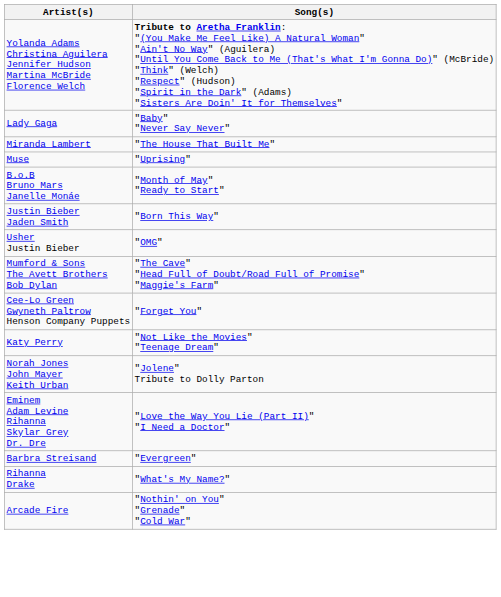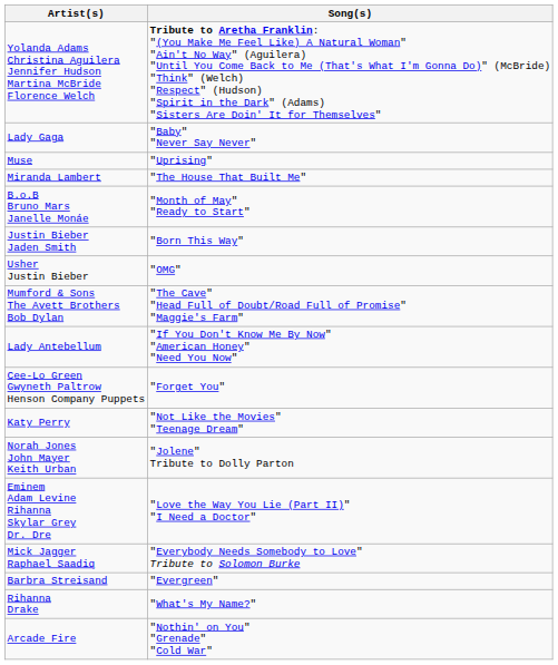 <table class="wikitable">
 <tr>
 <th>Artist(s)</th>
 <th>Song(s)</th>
 </tr>
 <tr>
 <td><a href='#'>Yolanda Adams</a><br><a href='#'>Christina Aguilera</a><br><a href='#'>Jennifer Hudson</a><br><a href='#'>Martina McBride</a><br><a href='#'>Florence Welch</a></td>
 <td><strong>Tribute to <a href='#'>Aretha Franklin</a></strong>:<br>"<a href='#'>(You Make Me Feel Like) A Natural Woman</a>"<br>"<a href='#'>Ain't No Way</a>" (Aguilera)<br>"<a href='#'>Until You Come Back to Me (That's What I'm Gonna Do)</a>" (McBride)<br>"<a href='#'>Think</a>" (Welch)<br>"<a href='#'>Respect</a>" (Hudson)<br>"<a href='#'>Spirit in the Dark</a>" (Adams)<br>"<a href='#'>Sisters Are Doin' It for Themselves</a>"</td>
 </tr>
 <tr>
 <td><a href='#'>Lady Gaga</a></td>
 <td>"<a href='#'>Baby</a>"<br>"<a href='#'>Never Say Never</a>"</td>
 </tr>
 <tr>
+<td><a href='#'>Muse</a></td>
+<td>"<a href='#'>Uprising</a>"</td>
+</tr>
+<tr>
 <td><a href='#'>Miranda Lambert</a></td>
 <td>"<a href='#'>The House That Built Me</a>"</td>
-</tr>
-<tr>
-<td><a href='#'>Muse</a></td>
-<td>"<a href='#'>Uprising</a>"</td>
 </tr>
 <tr>
 <td><a href='#'>B.o.B</a><br><a href='#'>Bruno Mars</a><br><a href='#'>Janelle Monáe</a></td>
 <td>"<a href='#'>Month of May</a>"<br>"<a href='#'>Ready to Start</a>"</td>
 </tr>
 <tr>
 <td><a href='#'>Justin Bieber</a> <br> <a href='#'>Jaden Smith</a></td>
 <td>"<a href='#'>Born This Way</a>"</td>
 </tr>
 <tr>
 <td><a href='#'>Usher</a> <br> Justin Bieber</td>
 <td>"<a href='#'>OMG</a>"</td>
 </tr>
 <tr>
 <td><a href='#'>Mumford & Sons</a> <br> <a href='#'>The Avett Brothers</a> <br> <a href='#'>Bob Dylan</a></td>
 <td>"<a href='#'>The Cave</a>"<br>"<a href='#'>Head Full of Doubt/Road Full of Promise</a>"<br>"<a href='#'>Maggie's Farm</a>"</td>
 </tr>
 <tr>
+<td><a href='#'>Lady Antebellum</a></td>
+<td>"<a href='#'>If You Don't Know Me By Now</a>"<br>"<a href='#'>American Honey</a>"<br>"<a href='#'>Need You Now</a>"</td>
+</tr>
+<tr>
 <td><a href='#'>Cee-Lo Green</a><br><a href='#'>Gwyneth Paltrow</a><br>Henson Company Puppets</td>
 <td>"<a href='#'>Forget You</a>"</td>
 </tr>
 <tr>
 <td><a href='#'>Katy Perry</a></td>
 <td>"<a href='#'>Not Like the Movies</a>"<br>"<a href='#'>Teenage Dream</a>"</td>
 </tr>
 <tr>
 <td><a href='#'>Norah Jones</a><br><a href='#'>John Mayer</a><br><a href='#'>Keith Urban</a></td>
 <td>"<a href='#'>Jolene</a>"<br>Tribute to Dolly Parton</td>
 </tr>
 <tr>
 <td><a href='#'>Eminem</a> <br> <a href='#'>Adam Levine</a><br><a href='#'>Rihanna</a><br><a href='#'>Skylar Grey</a><br><a href='#'>Dr. Dre</a></td>
 <td>"<a href='#'>Love the Way You Lie (Part II)</a>"<br>"<a href='#'>I Need a Doctor</a>"</td>
 </tr>
 <tr>
+<td><a href='#'>Mick Jagger</a> <br> <a href='#'>Raphael Saadiq</a></td>
+<td>"<a href='#'>Everybody Needs Somebody to Love</a>"<br><em>Tribute to <a href='#'>Solomon Burke</a></em></td>
+</tr>
+<tr>
 <td><a href='#'>Barbra Streisand</a></td>
 <td>"<a href='#'>Evergreen</a>"</td>
 </tr>
 <tr>
 <td><a href='#'>Rihanna</a><br><a href='#'>Drake</a></td>
 <td>"<a href='#'>What's My Name?</a>"</td>
 </tr>
 <tr>
 <td><a href='#'>Arcade Fire</a><br></td>
 <td>"<a href='#'>Nothin' on You</a>"<br>"<a href='#'>Grenade</a>"<br>"<a href='#'>Cold War</a>"</td>
 </tr>
 </table>
